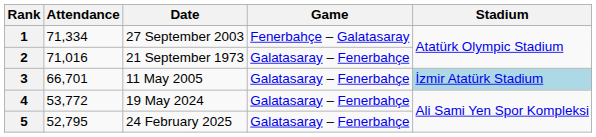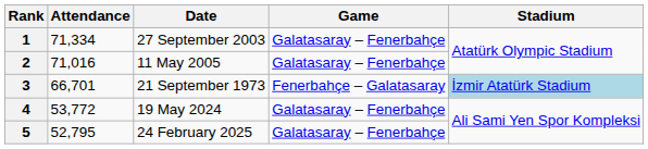 <table class="wikitable">
 <tr>
 <th>Rank</th>
 <th>Attendance</th>
 <th>Date</th>
 <th>Game</th>
 <th>Stadium</th>
 </tr>
 <tr>
 <th>1</th>
 <td>71,334</td>
 <td>27 September 2003</td>
-<td><a href='#'>Fenerbahçe</a> –  <a href='#'>Galatasaray</a></td>
+<td><a href='#'>Galatasaray</a> – <a href='#'>Fenerbahçe</a></td>
 <td rowspan="2"><a href='#'>Atatürk Olympic Stadium</a></td>
 </tr>
 <tr>
 <th>2</th>
 <td>71,016</td>
-<td>21 September 1973</td>
+<td>11 May 2005</td>
 <td><a href='#'>Galatasaray</a> – <a href='#'>Fenerbahçe</a></td>
 </tr>
 <tr>
 <th>3</th>
 <td>66,701</td>
-<td>11 May 2005</td>
-<td><a href='#'>Galatasaray</a> – <a href='#'>Fenerbahçe</a></td>
+<td>21 September 1973</td>
+<td><a href='#'>Fenerbahçe</a> –  <a href='#'>Galatasaray</a></td>
 <td style="background: lightblue;"><a href='#'>İzmir Atatürk Stadium</a></td>
 </tr>
 <tr>
 <th>4</th>
 <td>53,772</td>
 <td>19 May 2024</td>
 <td><a href='#'>Galatasaray</a> – <a href='#'>Fenerbahçe</a></td>
 <td rowspan="2"><a href='#'>Ali Sami Yen Spor Kompleksi</a></td>
 </tr>
 <tr>
 <th>5</th>
 <td>52,795</td>
 <td>24 February 2025</td>
 <td><a href='#'>Galatasaray</a> – <a href='#'>Fenerbahçe</a></td>
 </tr>
 </table>
